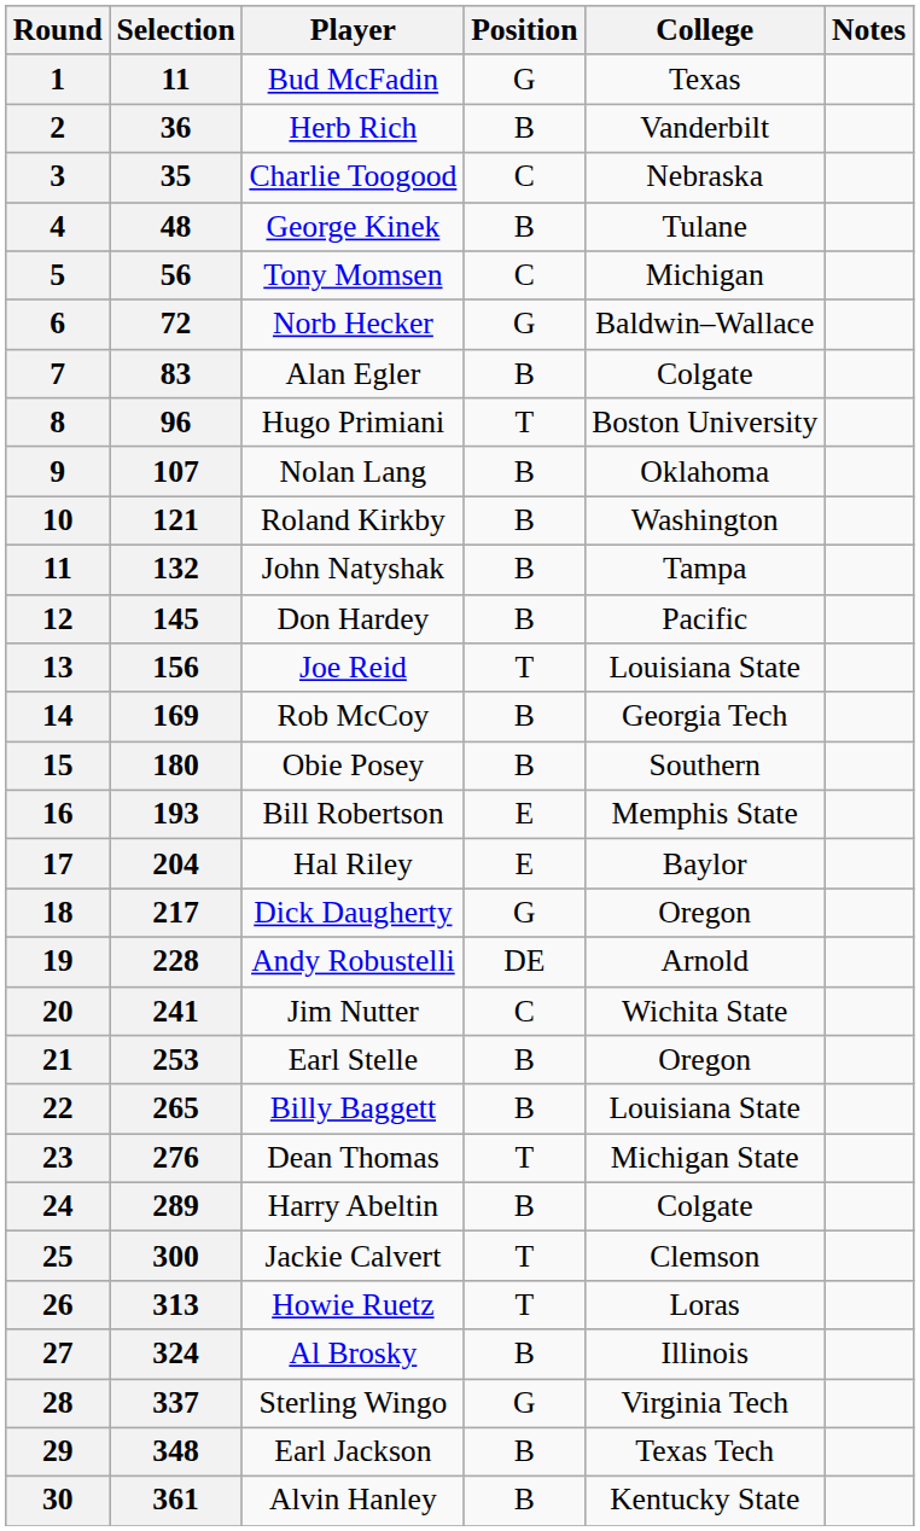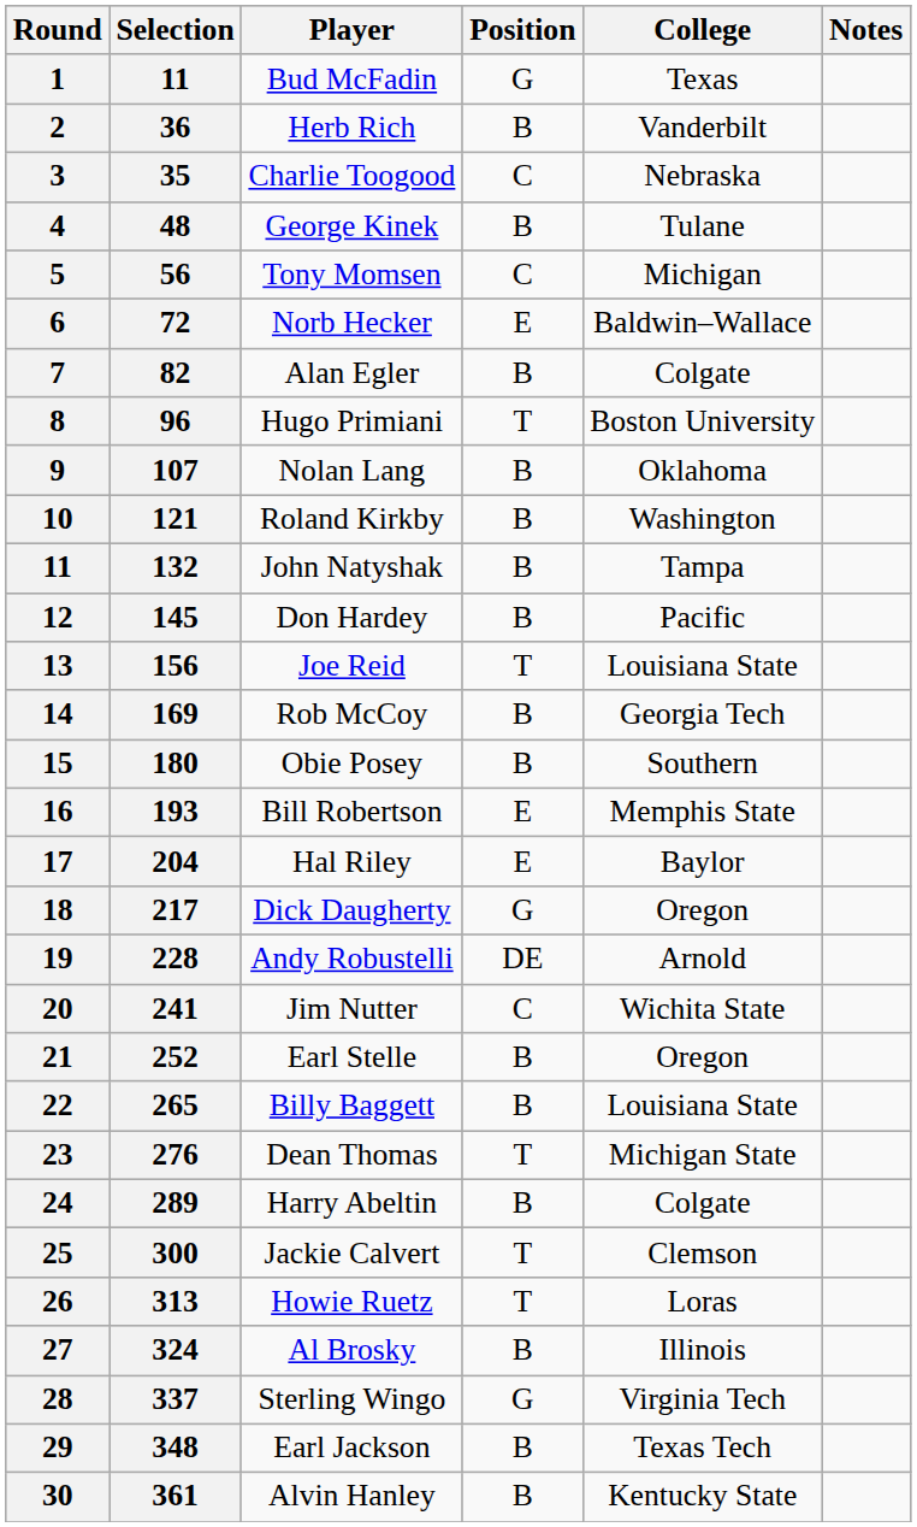 <table class="wikitable" style="text-align:center">
 <tr>
 <th>Round</th>
 <th>Selection</th>
 <th>Player</th>
 <th>Position</th>
 <th>College</th>
 <th>Notes</th>
 </tr>
 <tr>
 <th>1</th>
 <th>11</th>
 <td><a href='#'>Bud McFadin</a></td>
 <td>G</td>
 <td>Texas</td>
 <td></td>
 </tr>
 <tr>
 <th>2</th>
 <th>36</th>
 <td><a href='#'>Herb Rich</a></td>
 <td>B</td>
 <td>Vanderbilt</td>
 <td></td>
 </tr>
 <tr>
 <th>3</th>
 <th>35</th>
 <td><a href='#'>Charlie Toogood</a></td>
 <td>C</td>
 <td>Nebraska</td>
 <td></td>
 </tr>
 <tr>
 <th>4</th>
 <th>48</th>
 <td><a href='#'>George Kinek</a></td>
 <td>B</td>
 <td>Tulane</td>
 <td></td>
 </tr>
 <tr>
 <th>5</th>
 <th>56</th>
 <td><a href='#'>Tony Momsen</a></td>
 <td>C</td>
 <td>Michigan</td>
 <td></td>
 </tr>
 <tr>
 <th>6</th>
 <th>72</th>
 <td><a href='#'>Norb Hecker</a></td>
-<td>G</td>
+<td>E</td>
 <td>Baldwin–Wallace</td>
 <td></td>
 </tr>
 <tr>
 <th>7</th>
-<th>83</th>
+<th>82</th>
 <td>Alan Egler</td>
 <td>B</td>
 <td>Colgate</td>
 <td></td>
 </tr>
 <tr>
 <th>8</th>
 <th>96</th>
 <td>Hugo Primiani</td>
 <td>T</td>
 <td>Boston University</td>
 <td></td>
 </tr>
 <tr>
 <th>9</th>
 <th>107</th>
 <td>Nolan Lang</td>
 <td>B</td>
 <td>Oklahoma</td>
 <td></td>
 </tr>
 <tr>
 <th>10</th>
 <th>121</th>
 <td>Roland Kirkby</td>
 <td>B</td>
 <td>Washington</td>
 <td></td>
 </tr>
 <tr>
 <th>11</th>
 <th>132</th>
 <td>John Natyshak</td>
 <td>B</td>
 <td>Tampa</td>
 <td></td>
 </tr>
 <tr>
 <th>12</th>
 <th>145</th>
 <td>Don Hardey</td>
 <td>B</td>
 <td>Pacific</td>
 <td></td>
 </tr>
 <tr>
 <th>13</th>
 <th>156</th>
 <td><a href='#'>Joe Reid</a></td>
 <td>T</td>
 <td>Louisiana State</td>
 <td></td>
 </tr>
 <tr>
 <th>14</th>
 <th>169</th>
 <td>Rob McCoy</td>
 <td>B</td>
 <td>Georgia Tech</td>
 <td></td>
 </tr>
 <tr>
 <th>15</th>
 <th>180</th>
 <td>Obie Posey</td>
 <td>B</td>
 <td>Southern</td>
 <td></td>
 </tr>
 <tr>
 <th>16</th>
 <th>193</th>
 <td>Bill Robertson</td>
 <td>E</td>
 <td>Memphis State</td>
 <td></td>
 </tr>
 <tr>
 <th>17</th>
 <th>204</th>
 <td>Hal Riley</td>
 <td>E</td>
 <td>Baylor</td>
 <td></td>
 </tr>
 <tr>
 <th>18</th>
 <th>217</th>
 <td><a href='#'>Dick Daugherty</a></td>
 <td>G</td>
 <td>Oregon</td>
 <td></td>
 </tr>
 <tr>
 <th>19</th>
 <th>228</th>
 <td><a href='#'>Andy Robustelli</a></td>
 <td>DE</td>
 <td>Arnold</td>
 <td></td>
 </tr>
 <tr>
 <th>20</th>
 <th>241</th>
 <td>Jim Nutter</td>
 <td>C</td>
 <td>Wichita State</td>
 <td></td>
 </tr>
 <tr>
 <th>21</th>
-<th>253</th>
+<th>252</th>
 <td>Earl Stelle</td>
 <td>B</td>
 <td>Oregon</td>
 <td></td>
 </tr>
 <tr>
 <th>22</th>
 <th>265</th>
 <td><a href='#'>Billy Baggett</a></td>
 <td>B</td>
 <td>Louisiana State</td>
 </tr>
 <tr>
 <th>23</th>
 <th>276</th>
 <td>Dean Thomas</td>
 <td>T</td>
 <td>Michigan State</td>
 <td></td>
 </tr>
 <tr>
 <th>24</th>
 <th>289</th>
 <td>Harry Abeltin</td>
 <td>B</td>
 <td>Colgate</td>
 <td></td>
 </tr>
 <tr>
 <th>25</th>
 <th>300</th>
 <td>Jackie Calvert</td>
 <td>T</td>
 <td>Clemson</td>
 <td></td>
 </tr>
 <tr>
 <th>26</th>
 <th>313</th>
 <td><a href='#'>Howie Ruetz</a></td>
 <td>T</td>
 <td>Loras</td>
 <td></td>
 </tr>
 <tr>
 <th>27</th>
 <th>324</th>
 <td><a href='#'>Al Brosky</a></td>
 <td>B</td>
 <td>Illinois</td>
 <td></td>
 </tr>
 <tr>
 <th>28</th>
 <th>337</th>
 <td>Sterling Wingo</td>
 <td>G</td>
 <td>Virginia Tech</td>
 <td></td>
 </tr>
 <tr>
 <th>29</th>
 <th>348</th>
 <td>Earl Jackson</td>
 <td>B</td>
 <td>Texas Tech</td>
 <td></td>
 </tr>
 <tr>
 <th>30</th>
 <th>361</th>
 <td>Alvin Hanley</td>
 <td>B</td>
 <td>Kentucky State</td>
 <td></td>
 </tr>
 </table>
